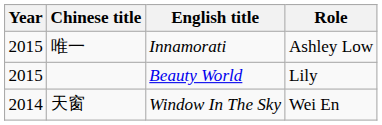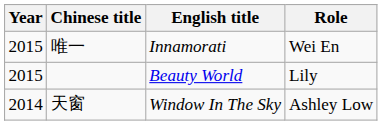 <table class="wikitable sortable">
 <tr>
 <th>Year</th>
 <th>Chinese title</th>
 <th>English title</th>
 <th>Role</th>
 </tr>
 <tr>
 <td>2015</td>
 <td>唯一</td>
 <td><em>Innamorati</em></td>
-<td>Ashley Low</td>
+<td>Wei En</td>
 </tr>
 <tr>
 <td>2015</td>
 <td></td>
 <td><em><a href='#'>Beauty World</a></em></td>
 <td>Lily</td>
 </tr>
 <tr>
 <td>2014</td>
 <td>天窗</td>
 <td><em>Window In The Sky</em></td>
-<td>Wei En</td>
+<td>Ashley Low</td>
 </tr>
 </table>
